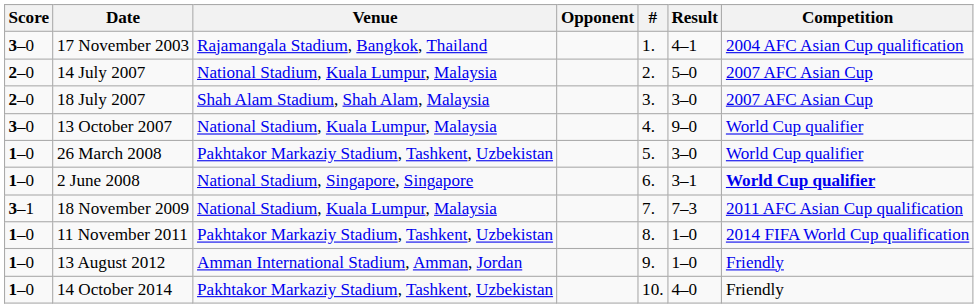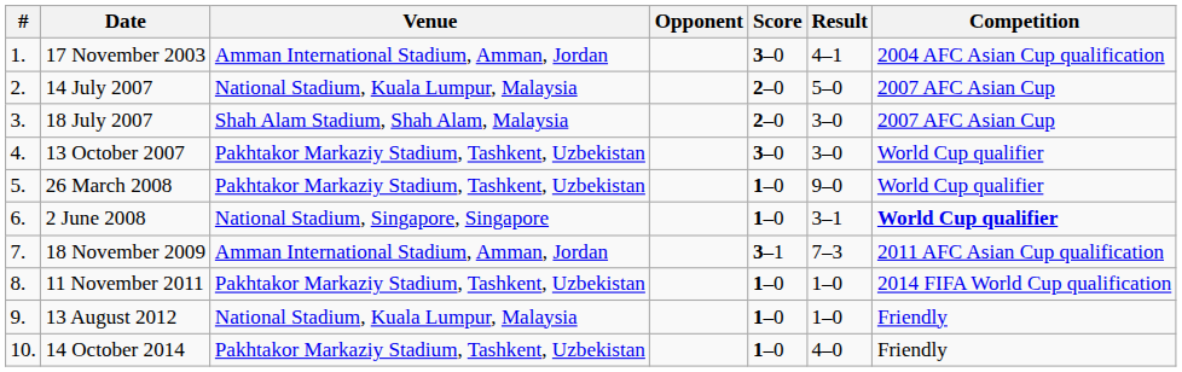 <table class="wikitable">
 <tr>
-<th>Score</th>
+<th>#</th>
 <th>Date</th>
 <th>Venue</th>
 <th>Opponent</th>
-<th>#</th>
+<th>Score</th>
 <th>Result</th>
 <th>Competition</th>
 </tr>
 <tr>
+<td>1.</td>
+<td>17 November 2003</td>
+<td><a href='#'>Amman International Stadium</a>, <a href='#'>Amman</a>, <a href='#'>Jordan</a></td>
+<td></td>
 <td><strong>3</strong>–0</td>
-<td>17 November 2003</td>
-<td><a href='#'>Rajamangala Stadium</a>, <a href='#'>Bangkok</a>, <a href='#'>Thailand</a></td>
-<td></td>
-<td>1.</td>
 <td>4–1</td>
 <td><a href='#'>2004 AFC Asian Cup qualification</a></td>
 </tr>
 <tr>
-<td><strong>2</strong>–0</td>
+<td>2.</td>
 <td>14 July 2007</td>
 <td><a href='#'>National Stadium</a>, <a href='#'>Kuala Lumpur</a>, <a href='#'>Malaysia</a></td>
 <td></td>
-<td>2.</td>
+<td><strong>2</strong>–0</td>
 <td>5–0</td>
 <td><a href='#'>2007 AFC Asian Cup</a></td>
 </tr>
 <tr>
-<td><strong>2</strong>–0</td>
+<td>3.</td>
 <td>18 July 2007</td>
 <td><a href='#'>Shah Alam Stadium</a>, <a href='#'>Shah Alam</a>, <a href='#'>Malaysia</a></td>
 <td></td>
-<td>3.</td>
+<td><strong>2</strong>–0</td>
 <td>3–0</td>
 <td><a href='#'>2007 AFC Asian Cup</a></td>
 </tr>
 <tr>
+<td>4.</td>
+<td>13 October 2007</td>
+<td><a href='#'>Pakhtakor Markaziy Stadium</a>, <a href='#'>Tashkent</a>, <a href='#'>Uzbekistan</a></td>
+<td></td>
 <td><strong>3</strong>–0</td>
-<td>13 October 2007</td>
-<td><a href='#'>National Stadium</a>, <a href='#'>Kuala Lumpur</a>, <a href='#'>Malaysia</a></td>
+<td>3–0</td>
+<td><a href='#'>World Cup qualifier</a></td>
+</tr>
+<tr>
+<td>5.</td>
+<td>26 March 2008</td>
+<td><a href='#'>Pakhtakor Markaziy Stadium</a>, <a href='#'>Tashkent</a>, <a href='#'>Uzbekistan</a></td>
 <td></td>
-<td>4.</td>
+<td><strong>1</strong>–0</td>
 <td>9–0</td>
 <td><a href='#'>World Cup qualifier</a></td>
 </tr>
 <tr>
-<td><strong>1</strong>–0</td>
-<td>26 March 2008</td>
-<td><a href='#'>Pakhtakor Markaziy Stadium</a>, <a href='#'>Tashkent</a>, <a href='#'>Uzbekistan</a></td>
-<td></td>
-<td>5.</td>
-<td>3–0</td>
-<td><a href='#'>World Cup qualifier</a></td>
-</tr>
-<tr>
-<td><strong>1</strong>–0</td>
+<td>6.</td>
 <td>2 June 2008</td>
 <td><a href='#'>National Stadium</a>, <a href='#'>Singapore</a>, <a href='#'>Singapore</a></td>
 <td></td>
-<td>6.</td>
+<td><strong>1</strong>–0</td>
 <td>3–1</td>
 <td><strong><a href='#'>World Cup qualifier</a></strong></td>
 </tr>
 <tr>
+<td>7.</td>
+<td>18 November 2009</td>
+<td><a href='#'>Amman International Stadium</a>, <a href='#'>Amman</a>, <a href='#'>Jordan</a></td>
+<td></td>
 <td><strong>3</strong>–1</td>
-<td>18 November 2009</td>
-<td><a href='#'>National Stadium</a>, <a href='#'>Kuala Lumpur</a>, <a href='#'>Malaysia</a></td>
-<td></td>
-<td>7.</td>
 <td>7–3</td>
 <td><a href='#'>2011 AFC Asian Cup qualification</a></td>
 </tr>
 <tr>
-<td><strong>1</strong>–0</td>
+<td>8.</td>
 <td>11 November 2011</td>
 <td><a href='#'>Pakhtakor Markaziy Stadium</a>, <a href='#'>Tashkent</a>, <a href='#'>Uzbekistan</a></td>
 <td></td>
-<td>8.</td>
+<td><strong>1</strong>–0</td>
 <td>1–0</td>
 <td><a href='#'>2014 FIFA World Cup qualification</a></td>
 </tr>
 <tr>
+<td>9.</td>
+<td>13 August 2012</td>
+<td><a href='#'>National Stadium</a>, <a href='#'>Kuala Lumpur</a>, <a href='#'>Malaysia</a></td>
+<td></td>
 <td><strong>1</strong>–0</td>
-<td>13 August 2012</td>
-<td><a href='#'>Amman International Stadium</a>, <a href='#'>Amman</a>, <a href='#'>Jordan</a></td>
-<td></td>
-<td>9.</td>
 <td>1–0</td>
 <td><a href='#'>Friendly</a></td>
 </tr>
 <tr>
-<td><strong>1</strong>–0</td>
+<td>10.</td>
 <td>14 October 2014</td>
 <td><a href='#'>Pakhtakor Markaziy Stadium</a>, <a href='#'>Tashkent</a>, <a href='#'>Uzbekistan</a></td>
 <td></td>
-<td>10.</td>
+<td><strong>1</strong>–0</td>
 <td>4–0</td>
 <td>Friendly</td>
 </tr>
 </table>
